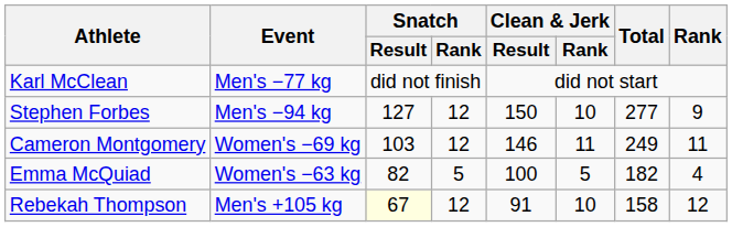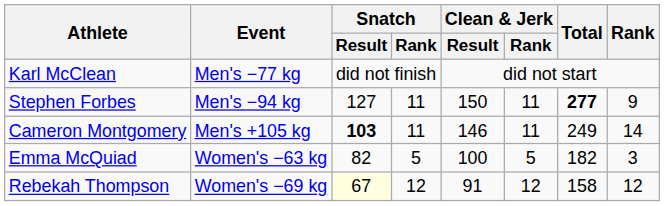 <table class="wikitable" style="font-size:90%">
 <tr>
 <th rowspan=2>Athlete</th>
 <th rowspan=2>Event</th>
 <th colspan="2">Snatch</th>
 <th colspan="2">Clean & Jerk</th>
 <th rowspan="2">Total</th>
 <th rowspan="2">Rank</th>
 </tr>
 <tr style="font-size:95%">
 <th>Result</th>
 <th>Rank</th>
 <th>Result</th>
 <th>Rank</th>
 </tr>
 <tr align=center>
 <td align=left><a href='#'>Karl McClean</a></td>
 <td align=left><a href='#'>Men's −77 kg</a></td>
 <td colspan=2>did not finish</td>
 <td colspan=4>did not start</td>
 </tr>
 <tr align=center>
 <td align=left><a href='#'>Stephen Forbes</a></td>
 <td align=left><a href='#'>Men's −94 kg</a></td>
 <td>127</td>
-<td>12</td>
+<td>11</td>
 <td>150</td>
-<td>10</td>
-<td>277</td>
+<td>11</td>
+<td><strong>277</strong></td>
 <td>9</td>
 </tr>
 <tr align=center>
 <td align=left><a href='#'>Cameron Montgomery</a></td>
-<td align=left><a href='#'>Women's −69 kg</a></td>
-<td>103</td>
-<td>12</td>
+<td align=left><a href='#'>Men's +105 kg</a></td>
+<td><strong>103</strong></td>
+<td>11</td>
 <td>146</td>
 <td>11</td>
 <td>249</td>
-<td>11</td>
+<td>14</td>
 </tr>
 <tr align=center>
 <td align=left><a href='#'>Emma McQuiad</a></td>
 <td align=left><a href='#'>Women's −63 kg</a></td>
 <td>82</td>
 <td>5</td>
 <td>100</td>
 <td>5</td>
 <td>182</td>
-<td>4</td>
+<td>3</td>
 </tr>
 <tr align=center>
 <td align=left><a href='#'>Rebekah Thompson</a></td>
-<td align=left><a href='#'>Men's +105 kg</a></td>
+<td align=left><a href='#'>Women's −69 kg</a></td>
 <td style="background: lightyellow;">67</td>
 <td>12</td>
 <td>91</td>
-<td>10</td>
+<td>12</td>
 <td>158</td>
 <td>12</td>
 </tr>
 </table>
